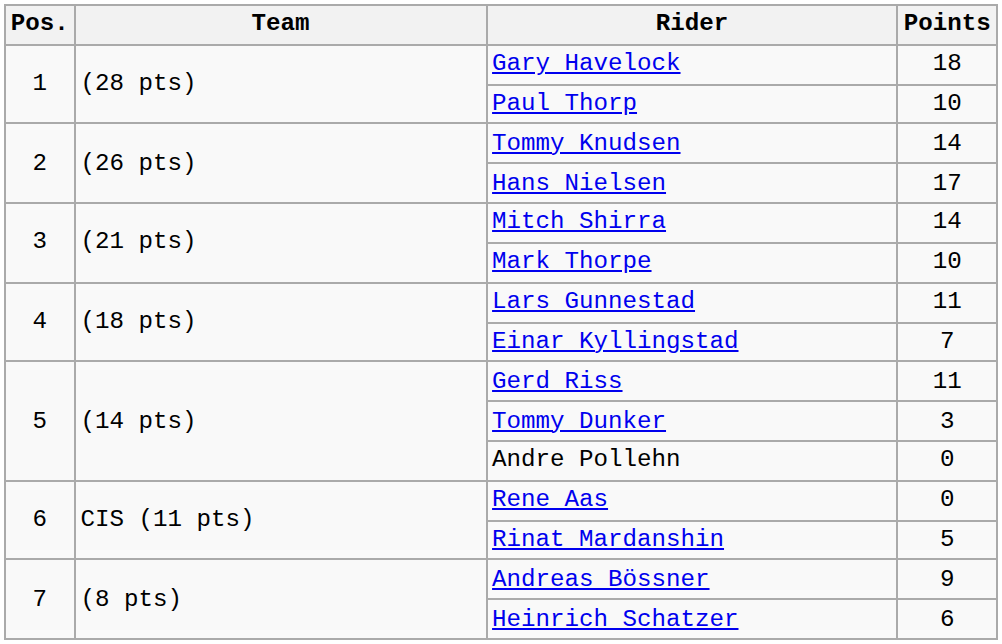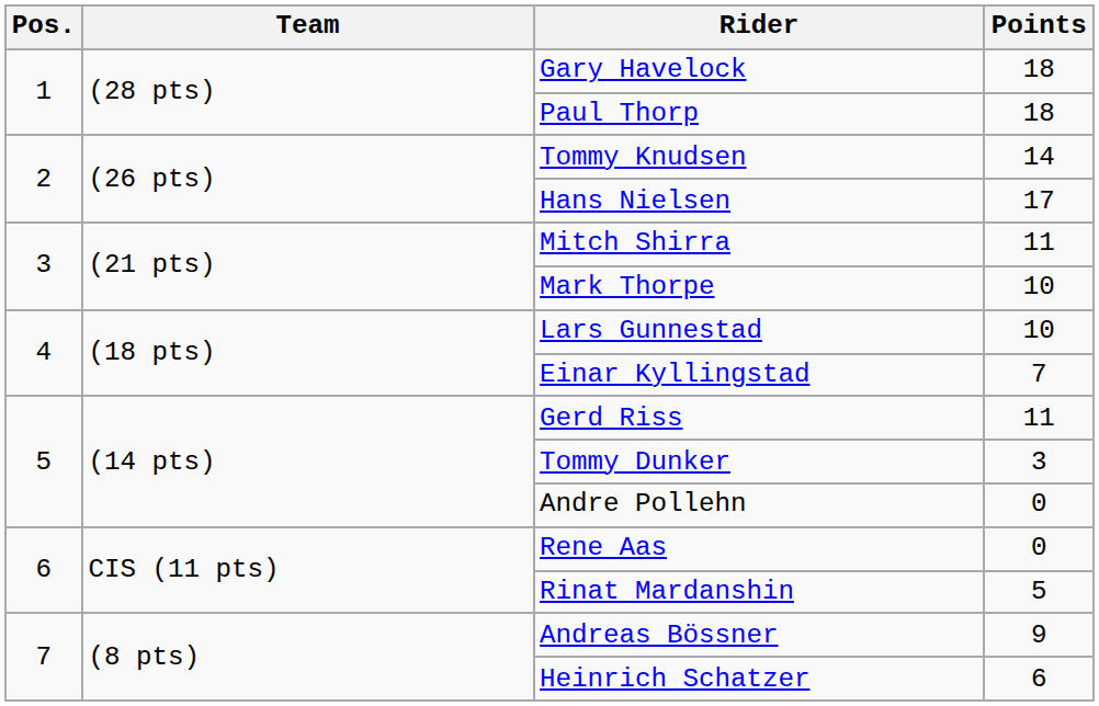 <table class=wikitable style="font-size:93%;">
 <tr>
 <th width=25px>Pos.</th>
 <th width=200px>Team</th>
 <th width=200px>Rider</th>
 <th width=40px>Points</th>
 </tr>
 <tr align=center>
 <td rowspan=2>1</td>
 <td rowspan=2 align=left> (28 pts)</td>
 <td align=left><a href='#'>Gary Havelock</a></td>
 <td>18</td>
 </tr>
 <tr align=center>
 <td align=left><a href='#'>Paul Thorp</a></td>
-<td>10</td>
+<td>18</td>
 </tr>
 <tr align=center>
 <td rowspan=2>2</td>
 <td rowspan=2 align=left> (26 pts)</td>
 <td align=left><a href='#'>Tommy Knudsen</a></td>
 <td>14</td>
 </tr>
 <tr align=center>
 <td align=left><a href='#'>Hans Nielsen</a></td>
 <td>17</td>
 </tr>
 <tr align=center>
 <td rowspan=2>3</td>
 <td rowspan=2 align=left> (21 pts)</td>
 <td align=left><a href='#'>Mitch Shirra</a></td>
-<td>14</td>
+<td>11</td>
 </tr>
 <tr align=center>
 <td align=left><a href='#'>Mark Thorpe</a></td>
 <td>10</td>
 </tr>
 <tr align=center>
 <td rowspan=2>4</td>
 <td rowspan=2 align=left> (18 pts)</td>
 <td align=left><a href='#'>Lars Gunnestad</a></td>
-<td>11</td>
+<td>10</td>
 </tr>
 <tr align=center>
 <td align=left><a href='#'>Einar Kyllingstad</a></td>
 <td>7</td>
 </tr>
 <tr align=center>
 <td rowspan=3>5</td>
 <td rowspan=3 align=left> (14 pts)</td>
 <td align=left><a href='#'>Gerd Riss</a></td>
 <td>11</td>
 </tr>
 <tr align=center>
 <td align=left><a href='#'>Tommy Dunker</a></td>
 <td>3</td>
 </tr>
 <tr align=center>
 <td align=left>Andre Pollehn</td>
 <td>0</td>
 </tr>
 <tr align=center>
 <td rowspan=2>6</td>
 <td rowspan=2 align=left> CIS (11 pts)</td>
 <td align=left><a href='#'>Rene Aas</a></td>
 <td>0</td>
 </tr>
 <tr align=center>
 <td align=left><a href='#'>Rinat Mardanshin</a></td>
 <td>5</td>
 </tr>
 <tr align=center>
 <td rowspan=2>7</td>
 <td rowspan=2 align=left> (8 pts)</td>
 <td align=left><a href='#'>Andreas Bössner</a></td>
 <td>9</td>
 </tr>
 <tr align=center>
 <td align=left><a href='#'>Heinrich Schatzer</a></td>
 <td>6</td>
 </tr>
 </table>
